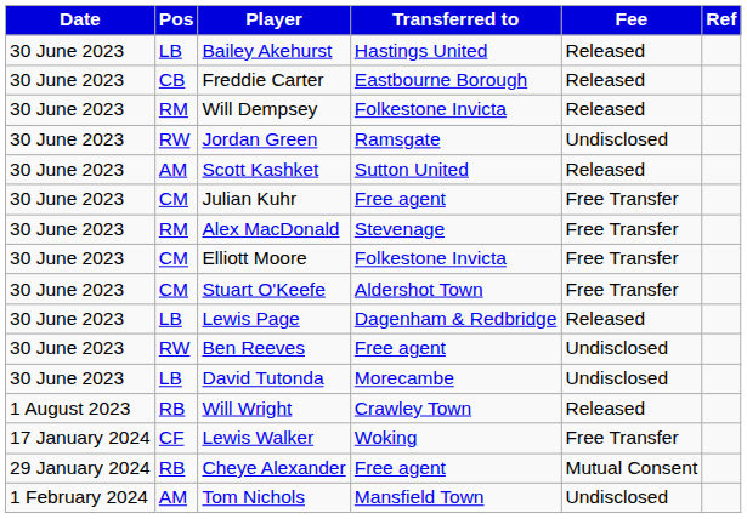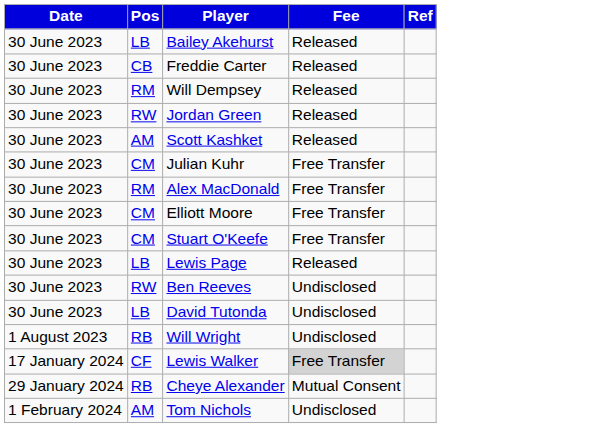 <table class="wikitable plainrowheaders sortable">
 <tr>
 <th style="background:#0000dd;color:#fff;">Date</th>
 <th style="background:#0000dd;color:#fff;">Pos</th>
 <th style="background:#0000dd;color:#fff;">Player</th>
-<th style="background:#0000dd;color:#fff;">Transferred to</th>
 <th style="background:#0000dd;color:#fff;">Fee</th>
 <th style="background:#0000dd;color:#fff;">Ref</th>
 </tr>
 <tr>
 <td>30 June 2023</td>
 <td><a href='#'>LB</a></td>
 <td> <a href='#'>Bailey Akehurst</a></td>
-<td> <a href='#'>Hastings United</a></td>
 <td>Released</td>
 <td></td>
 </tr>
 <tr>
 <td>30 June 2023</td>
 <td><a href='#'>CB</a></td>
 <td> Freddie Carter</td>
-<td> <a href='#'>Eastbourne Borough</a></td>
 <td>Released</td>
 <td></td>
 </tr>
 <tr>
 <td>30 June 2023</td>
 <td><a href='#'>RM</a></td>
 <td> Will Dempsey</td>
-<td> <a href='#'>Folkestone Invicta</a></td>
 <td>Released</td>
 <td></td>
 </tr>
 <tr>
 <td>30 June 2023</td>
 <td><a href='#'>RW</a></td>
 <td> <a href='#'>Jordan Green</a></td>
-<td> <a href='#'>Ramsgate</a></td>
-<td>Undisclosed</td>
+<td>Released</td>
 <td></td>
 </tr>
 <tr>
 <td>30 June 2023</td>
 <td><a href='#'>AM</a></td>
 <td> <a href='#'>Scott Kashket</a></td>
-<td> <a href='#'>Sutton United</a></td>
 <td>Released</td>
 <td></td>
 </tr>
 <tr>
 <td>30 June 2023</td>
 <td><a href='#'>CM</a></td>
 <td> Julian Kuhr</td>
-<td> <a href='#'>Free agent</a></td>
 <td>Free Transfer</td>
 <td></td>
 </tr>
 <tr>
 <td>30 June 2023</td>
 <td><a href='#'>RM</a></td>
 <td> <a href='#'>Alex MacDonald</a></td>
-<td> <a href='#'>Stevenage</a></td>
 <td>Free Transfer</td>
 <td></td>
 </tr>
 <tr>
 <td>30 June 2023</td>
 <td><a href='#'>CM</a></td>
 <td> Elliott Moore</td>
-<td> <a href='#'>Folkestone Invicta</a></td>
 <td>Free Transfer</td>
 <td></td>
 </tr>
 <tr>
 <td>30 June 2023</td>
 <td><a href='#'>CM</a></td>
 <td> <a href='#'>Stuart O'Keefe</a></td>
-<td> <a href='#'>Aldershot Town</a></td>
 <td>Free Transfer</td>
 <td></td>
 </tr>
 <tr>
 <td>30 June 2023</td>
 <td><a href='#'>LB</a></td>
 <td> <a href='#'>Lewis Page</a></td>
-<td> <a href='#'>Dagenham & Redbridge</a></td>
 <td>Released</td>
 <td></td>
 </tr>
 <tr>
 <td>30 June 2023</td>
 <td><a href='#'>RW</a></td>
 <td> <a href='#'>Ben Reeves</a></td>
-<td> <a href='#'>Free agent</a></td>
 <td>Undisclosed</td>
 <td></td>
 </tr>
 <tr>
 <td>30 June 2023</td>
 <td><a href='#'>LB</a></td>
 <td> <a href='#'>David Tutonda</a></td>
-<td> <a href='#'>Morecambe</a></td>
 <td>Undisclosed</td>
 <td></td>
 </tr>
 <tr>
 <td>1 August 2023</td>
 <td><a href='#'>RB</a></td>
 <td> <a href='#'>Will Wright</a></td>
-<td> <a href='#'>Crawley Town</a></td>
-<td>Released</td>
+<td>Undisclosed</td>
 <td></td>
 </tr>
 <tr>
 <td>17 January 2024</td>
 <td><a href='#'>CF</a></td>
 <td> <a href='#'>Lewis Walker</a></td>
-<td> <a href='#'>Woking</a></td>
-<td>Free Transfer</td>
+<td style="background: lightgrey;">Free Transfer</td>
 <td></td>
 </tr>
 <tr>
 <td>29 January 2024</td>
 <td><a href='#'>RB</a></td>
 <td> <a href='#'>Cheye Alexander</a></td>
-<td> <a href='#'>Free agent</a></td>
 <td>Mutual Consent</td>
 <td></td>
 </tr>
 <tr>
 <td>1 February 2024</td>
 <td><a href='#'>AM</a></td>
 <td> <a href='#'>Tom Nichols</a></td>
-<td> <a href='#'>Mansfield Town</a></td>
 <td>Undisclosed</td>
 <td></td>
 </tr>
 </table>
